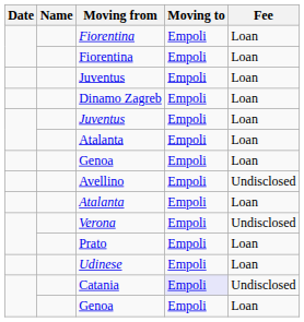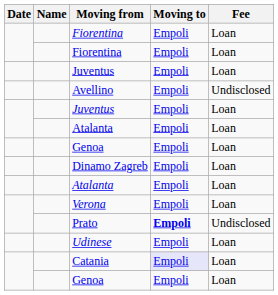 <table class="wikitable sortable">
 <tr>
 <th>Date</th>
 <th>Name</th>
 <th>Moving from</th>
 <th>Moving to</th>
 <th>Fee</th>
 </tr>
 <tr>
 <td rowspan="2"><strong></strong></td>
 <td></td>
 <td><em><a href='#'>Fiorentina</a></em></td>
 <td><a href='#'>Empoli</a></td>
 <td>Loan</td>
 </tr>
 <tr>
 <td></td>
 <td><a href='#'>Fiorentina</a></td>
 <td><a href='#'>Empoli</a></td>
 <td>Loan</td>
 </tr>
 <tr>
 <td><strong></strong></td>
 <td></td>
 <td><a href='#'>Juventus</a></td>
 <td><a href='#'>Empoli</a></td>
 <td>Loan</td>
 </tr>
 <tr>
 <td><strong></strong></td>
 <td></td>
-<td> <a href='#'>Dinamo Zagreb</a></td>
+<td><a href='#'>Avellino</a></td>
 <td><a href='#'>Empoli</a></td>
-<td>Loan</td>
+<td>Undisclosed</td>
 </tr>
 <tr>
 <td rowspan="2"><strong></strong></td>
 <td></td>
 <td><em><a href='#'>Juventus</a></em></td>
 <td><a href='#'>Empoli</a></td>
 <td>Loan</td>
 </tr>
 <tr>
 <td></td>
 <td><a href='#'>Atalanta</a></td>
 <td><a href='#'>Empoli</a></td>
 <td>Loan</td>
 </tr>
 <tr>
 <td><strong></strong></td>
 <td></td>
 <td><a href='#'>Genoa</a></td>
 <td><a href='#'>Empoli</a></td>
 <td>Loan</td>
 </tr>
 <tr>
 <td><strong></strong></td>
 <td></td>
-<td><a href='#'>Avellino</a></td>
+<td> <a href='#'>Dinamo Zagreb</a></td>
 <td><a href='#'>Empoli</a></td>
-<td>Undisclosed</td>
+<td>Loan</td>
 </tr>
 <tr>
 <td><strong></strong></td>
 <td></td>
 <td><em><a href='#'>Atalanta</a></em></td>
 <td><a href='#'>Empoli</a></td>
 <td>Loan</td>
 </tr>
 <tr>
 <td rowspan="2"><strong></strong></td>
 <td></td>
 <td><em><a href='#'>Verona</a></em></td>
 <td><a href='#'>Empoli</a></td>
-<td>Undisclosed</td>
+<td>Loan</td>
 </tr>
 <tr>
 <td></td>
 <td><a href='#'>Prato</a></td>
-<td><a href='#'>Empoli</a></td>
-<td>Loan</td>
+<td><strong><a href='#'>Empoli</a></strong></td>
+<td>Undisclosed</td>
 </tr>
 <tr>
 <td><strong></strong></td>
 <td></td>
 <td><em><a href='#'>Udinese</a></em></td>
 <td><a href='#'>Empoli</a></td>
 <td>Loan</td>
 </tr>
 <tr>
 <td rowspan="2"><strong></strong></td>
 <td></td>
 <td><a href='#'>Catania</a></td>
 <td style="background: lavender;"><a href='#'>Empoli</a></td>
-<td>Undisclosed</td>
+<td>Loan</td>
 </tr>
 <tr>
 <td></td>
 <td><a href='#'>Genoa</a></td>
 <td><a href='#'>Empoli</a></td>
 <td>Loan</td>
 </tr>
 </table>
